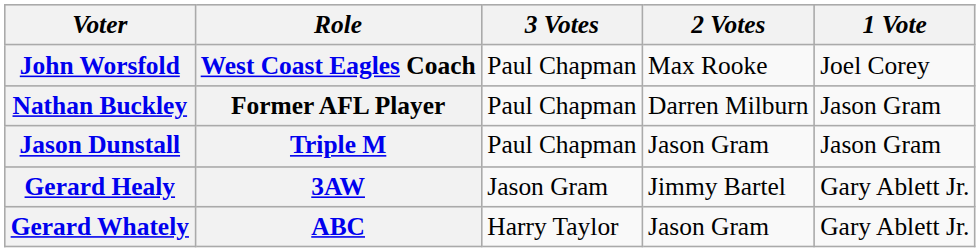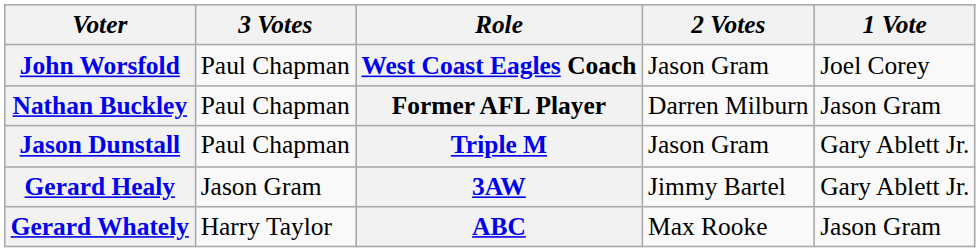 <table class="wikitable">
 <tr>
 <th><em>Voter</em></th>
+<th><em>3 Votes</em></th>
 <th><em>Role</em></th>
-<th><em>3 Votes</em></th>
 <th><em>2 Votes</em></th>
 <th><em>1 Vote</em></th>
 </tr>
 <tr>
 <th><a href='#'>John Worsfold</a></th>
+<td>Paul Chapman</td>
 <th><a href='#'>West Coast Eagles</a> Coach</th>
-<td>Paul Chapman</td>
-<td>Max Rooke</td>
+<td>Jason Gram</td>
 <td>Joel Corey</td>
 </tr>
 <tr>
 <th><a href='#'>Nathan Buckley</a></th>
+<td>Paul Chapman</td>
 <th>Former AFL Player</th>
-<td>Paul Chapman</td>
 <td>Darren Milburn</td>
 <td>Jason Gram</td>
 </tr>
 <tr>
 <th><a href='#'>Jason Dunstall</a></th>
+<td>Paul Chapman</td>
 <th><a href='#'>Triple M</a></th>
-<td>Paul Chapman</td>
 <td>Jason Gram</td>
-<td>Jason Gram</td>
+<td>Gary Ablett Jr.</td>
 </tr>
 <tr>
 <th><a href='#'>Gerard Healy</a></th>
+<td>Jason Gram</td>
 <th><a href='#'>3AW</a></th>
-<td>Jason Gram</td>
 <td>Jimmy Bartel</td>
 <td>Gary Ablett Jr.</td>
 </tr>
 <tr>
 <th><a href='#'>Gerard Whately</a></th>
+<td>Harry Taylor</td>
 <th><a href='#'>ABC</a></th>
-<td>Harry Taylor</td>
+<td>Max Rooke</td>
 <td>Jason Gram</td>
-<td>Gary Ablett Jr.</td>
 </tr>
 </table>
